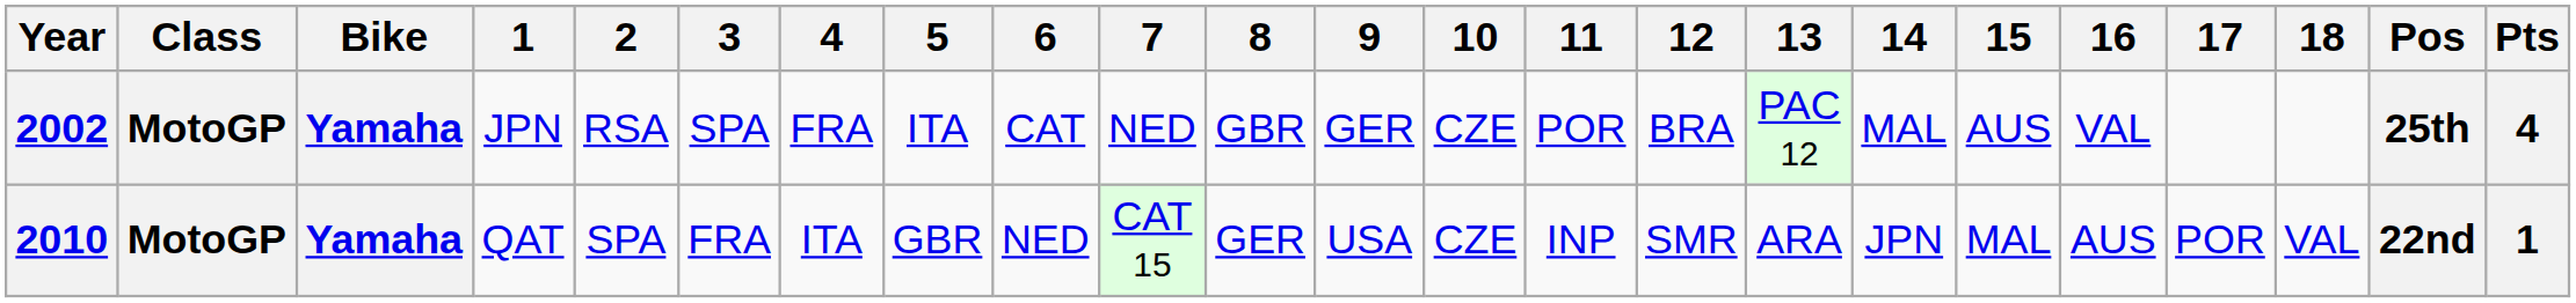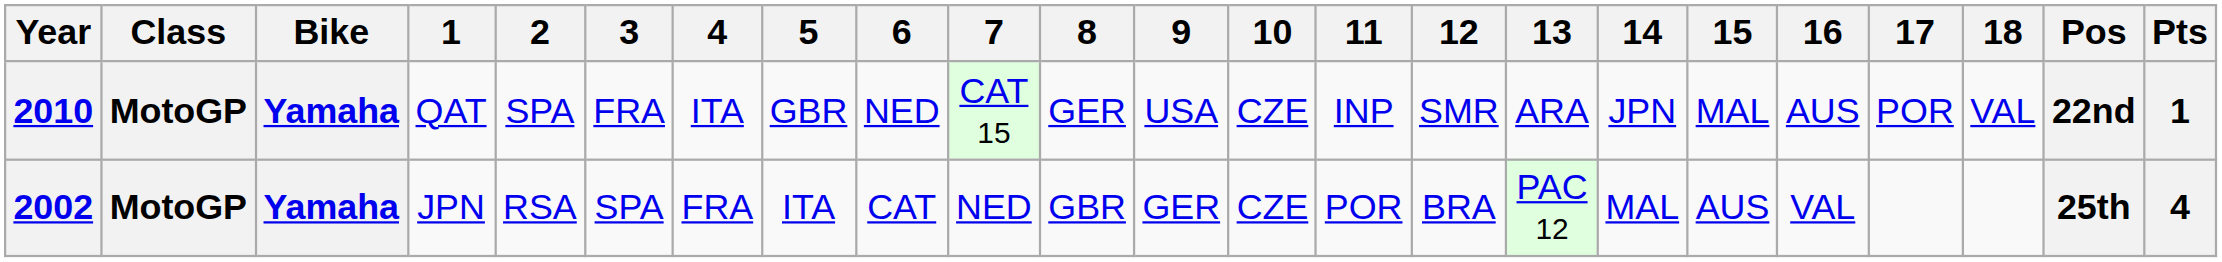 <table class="wikitable" style="text-align:center">
 <tr>
 <th>Year</th>
 <th>Class</th>
 <th>Bike</th>
 <th>1</th>
 <th>2</th>
 <th>3</th>
 <th>4</th>
 <th>5</th>
 <th>6</th>
 <th>7</th>
 <th>8</th>
 <th>9</th>
 <th>10</th>
 <th>11</th>
 <th>12</th>
 <th>13</th>
 <th>14</th>
 <th>15</th>
 <th>16</th>
 <th>17</th>
 <th>18</th>
 <th>Pos</th>
 <th>Pts</th>
 </tr>
 <tr>
+<th align="left"><a href='#'>2010</a></th>
+<th align="left">MotoGP</th>
+<th align="left"><a href='#'>Yamaha</a></th>
+<td><a href='#'>QAT</a></td>
+<td><a href='#'>SPA</a></td>
+<td><a href='#'>FRA</a></td>
+<td><a href='#'>ITA</a></td>
+<td><a href='#'>GBR</a></td>
+<td><a href='#'>NED</a></td>
+<td style="background:#dfffdf;"><a href='#'>CAT</a><br><small>15</small></td>
+<td><a href='#'>GER</a></td>
+<td><a href='#'>USA</a></td>
+<td><a href='#'>CZE</a></td>
+<td><a href='#'>INP</a></td>
+<td><a href='#'>SMR</a></td>
+<td><a href='#'>ARA</a></td>
+<td><a href='#'>JPN</a></td>
+<td><a href='#'>MAL</a></td>
+<td><a href='#'>AUS</a></td>
+<td><a href='#'>POR</a></td>
+<td><a href='#'>VAL</a></td>
+<th>22nd</th>
+<th>1</th>
+</tr>
+<tr>
 <th align="left"><a href='#'>2002</a></th>
 <th align="left">MotoGP</th>
 <th align="left"><a href='#'>Yamaha</a></th>
 <td><a href='#'>JPN</a></td>
 <td><a href='#'>RSA</a></td>
 <td><a href='#'>SPA</a></td>
 <td><a href='#'>FRA</a></td>
 <td><a href='#'>ITA</a></td>
 <td><a href='#'>CAT</a></td>
 <td><a href='#'>NED</a></td>
 <td><a href='#'>GBR</a></td>
 <td><a href='#'>GER</a></td>
 <td><a href='#'>CZE</a></td>
 <td><a href='#'>POR</a></td>
 <td><a href='#'>BRA</a></td>
 <td style="background:#dfffdf;"><a href='#'>PAC</a><br><small>12</small></td>
 <td><a href='#'>MAL</a></td>
 <td><a href='#'>AUS</a></td>
 <td><a href='#'>VAL</a></td>
 <td></td>
 <td></td>
 <th>25th</th>
 <th>4</th>
 </tr>
-<tr>
-<th align="left"><a href='#'>2010</a></th>
-<th align="left">MotoGP</th>
-<th align="left"><a href='#'>Yamaha</a></th>
-<td><a href='#'>QAT</a></td>
-<td><a href='#'>SPA</a></td>
-<td><a href='#'>FRA</a></td>
-<td><a href='#'>ITA</a></td>
-<td><a href='#'>GBR</a></td>
-<td><a href='#'>NED</a></td>
-<td style="background:#dfffdf;"><a href='#'>CAT</a><br><small>15</small></td>
-<td><a href='#'>GER</a></td>
-<td><a href='#'>USA</a></td>
-<td><a href='#'>CZE</a></td>
-<td><a href='#'>INP</a></td>
-<td><a href='#'>SMR</a></td>
-<td><a href='#'>ARA</a></td>
-<td><a href='#'>JPN</a></td>
-<td><a href='#'>MAL</a></td>
-<td><a href='#'>AUS</a></td>
-<td><a href='#'>POR</a></td>
-<td><a href='#'>VAL</a></td>
-<th>22nd</th>
-<th>1</th>
-</tr>
 </table>
